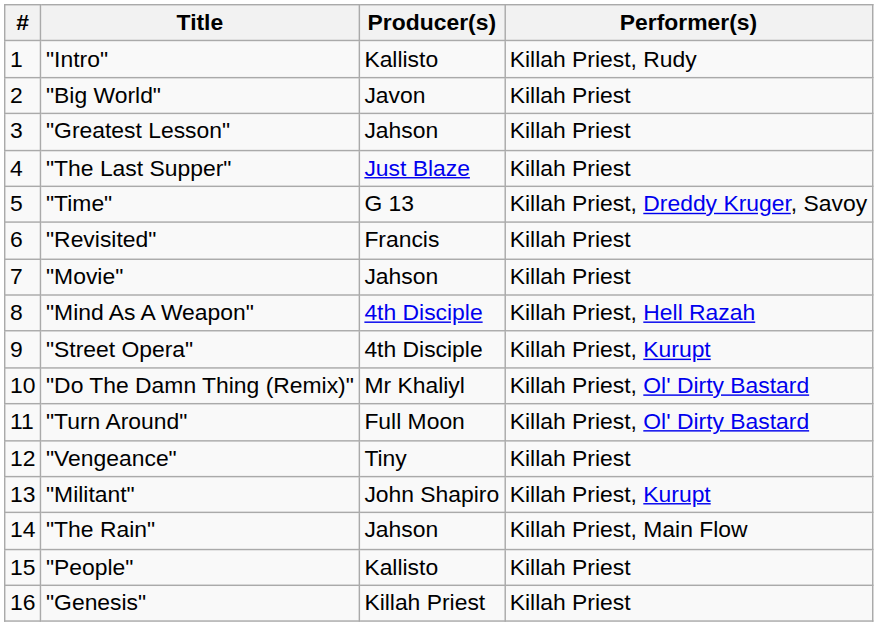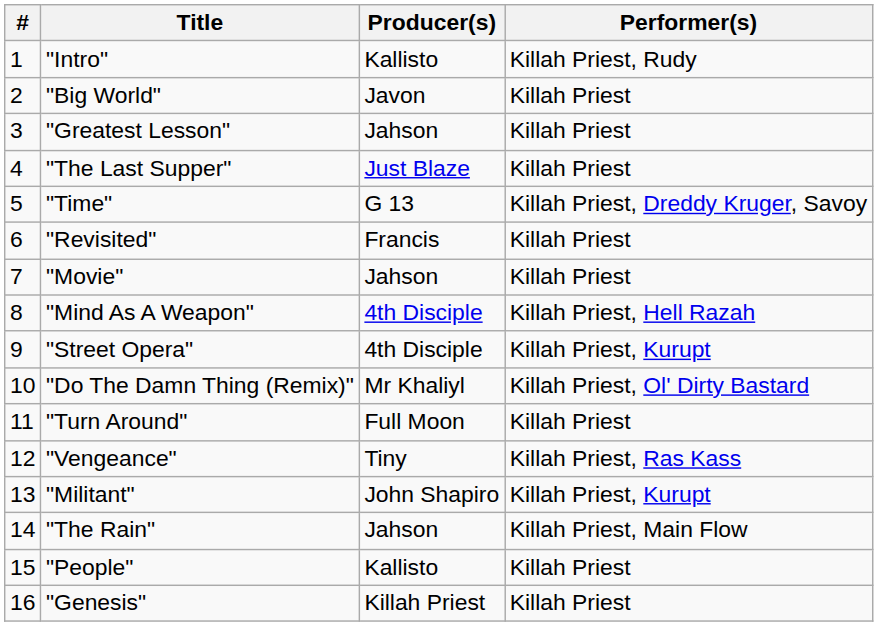 <table class="wikitable">
 <tr>
 <th align="center">#</th>
 <th align="center">Title</th>
 <th align="center">Producer(s)</th>
 <th align="center">Performer(s)</th>
 </tr>
 <tr>
 <td>1</td>
 <td>"Intro"</td>
 <td>Kallisto</td>
 <td>Killah Priest, Rudy</td>
 </tr>
 <tr>
 <td>2</td>
 <td>"Big World"</td>
 <td>Javon</td>
 <td>Killah Priest</td>
 </tr>
 <tr>
 <td>3</td>
 <td>"Greatest Lesson"</td>
 <td>Jahson</td>
 <td>Killah Priest</td>
 </tr>
 <tr>
 <td>4</td>
 <td>"The Last Supper"</td>
 <td><a href='#'>Just Blaze</a></td>
 <td>Killah Priest</td>
 </tr>
 <tr>
 <td>5</td>
 <td>"Time"</td>
 <td>G 13</td>
 <td>Killah Priest, <a href='#'>Dreddy Kruger</a>, Savoy</td>
 </tr>
 <tr>
 <td>6</td>
 <td>"Revisited"</td>
 <td>Francis</td>
 <td>Killah Priest</td>
 </tr>
 <tr>
 <td>7</td>
 <td>"Movie"</td>
 <td>Jahson</td>
 <td>Killah Priest</td>
 </tr>
 <tr>
 <td>8</td>
 <td>"Mind As A Weapon"</td>
 <td><a href='#'>4th Disciple</a></td>
 <td>Killah Priest, <a href='#'>Hell Razah</a></td>
 </tr>
 <tr>
 <td>9</td>
 <td>"Street Opera"</td>
 <td>4th Disciple</td>
 <td>Killah Priest, <a href='#'>Kurupt</a></td>
 </tr>
 <tr>
 <td>10</td>
 <td>"Do The Damn Thing (Remix)"</td>
 <td>Mr Khaliyl</td>
 <td>Killah Priest, <a href='#'>Ol' Dirty Bastard</a></td>
 </tr>
 <tr>
 <td>11</td>
 <td>"Turn Around"</td>
 <td>Full Moon</td>
-<td>Killah Priest, <a href='#'>Ol' Dirty Bastard</a></td>
+<td>Killah Priest</td>
 </tr>
 <tr>
 <td>12</td>
 <td>"Vengeance"</td>
 <td>Tiny</td>
-<td>Killah Priest</td>
+<td>Killah Priest, <a href='#'>Ras Kass</a></td>
 </tr>
 <tr>
 <td>13</td>
 <td>"Militant"</td>
 <td>John Shapiro</td>
 <td>Killah Priest, <a href='#'>Kurupt</a></td>
 </tr>
 <tr>
 <td>14</td>
 <td>"The Rain"</td>
 <td>Jahson</td>
 <td>Killah Priest, Main Flow</td>
 </tr>
 <tr>
 <td>15</td>
 <td>"People"</td>
 <td>Kallisto</td>
 <td>Killah Priest</td>
 </tr>
 <tr>
 <td>16</td>
 <td>"Genesis"</td>
 <td>Killah Priest</td>
 <td>Killah Priest</td>
 </tr>
 </table>
